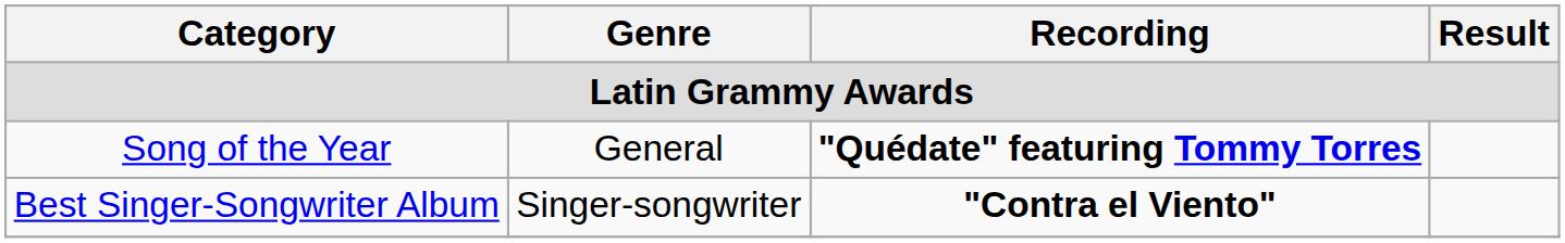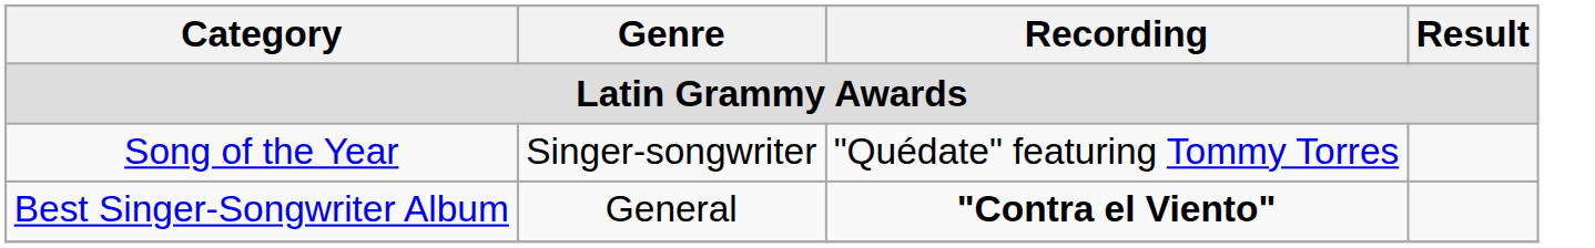 <table class=wikitable style="text-align:center;">
 <tr bgcolor="#CCCCCC">
 <th>Category</th>
 <th>Genre</th>
 <th>Recording</th>
 <th>Result</th>
 </tr>
 <tr bgcolor="#DDDDDD">
 <td colspan=5><strong>Latin Grammy Awards</strong></td>
 </tr>
 <tr>
 <td><a href='#'>Song of the Year</a></td>
-<td>General</td>
-<td><strong>"Quédate" featuring <a href='#'>Tommy Torres</a></strong></td>
+<td>Singer-songwriter</td>
+<td>"Quédate" featuring <a href='#'>Tommy Torres</a></td>
 <td></td>
 </tr>
 <tr>
 <td><a href='#'>Best Singer-Songwriter Album</a></td>
-<td>Singer-songwriter</td>
+<td>General</td>
 <td><strong>"Contra el Viento"</strong></td>
 <td></td>
 </tr>
 <tr>
 </tr>
 </table>
